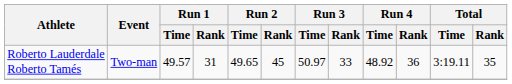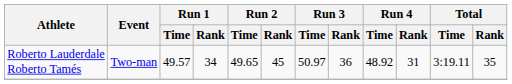 <table class="wikitable" style="font-size:90%">
 <tr>
 <th rowspan="2">Athlete</th>
 <th rowspan="2">Event</th>
 <th colspan="2">Run 1</th>
 <th colspan="2">Run 2</th>
 <th colspan="2">Run 3</th>
 <th colspan="2">Run 4</th>
 <th colspan="2">Total</th>
 </tr>
 <tr>
 <th>Time</th>
 <th>Rank</th>
 <th>Time</th>
 <th>Rank</th>
 <th>Time</th>
 <th>Rank</th>
 <th>Time</th>
 <th>Rank</th>
 <th>Time</th>
 <th>Rank</th>
 </tr>
 <tr align="center">
 <td align="left"><a href='#'>Roberto Lauderdale</a><br><a href='#'>Roberto Tamés</a></td>
 <td align="left"><a href='#'>Two-man</a></td>
 <td>49.57</td>
-<td>31</td>
+<td>34</td>
 <td>49.65</td>
 <td>45</td>
 <td>50.97</td>
-<td>33</td>
+<td>36</td>
 <td>48.92</td>
-<td>36</td>
+<td>31</td>
 <td>3:19.11</td>
 <td>35</td>
 </tr>
 <tr align="center">
 </tr>
 </table>
